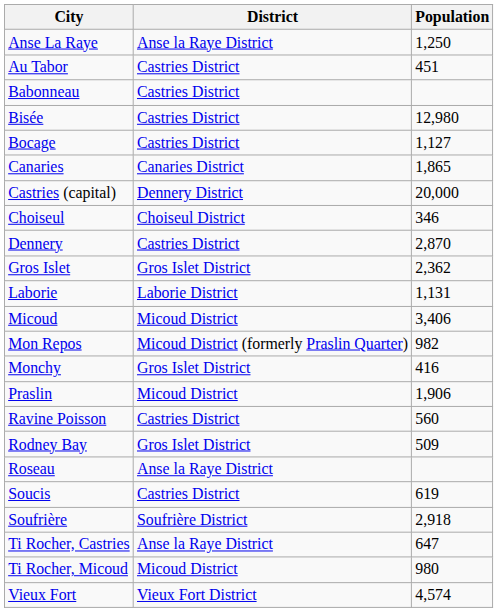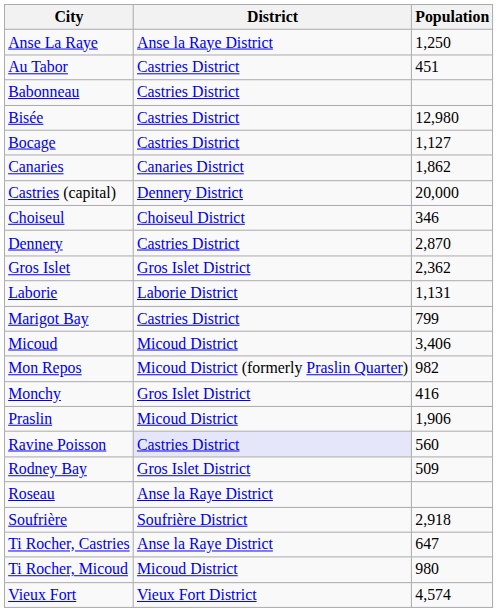 <table class="wikitable sortable">
 <tr>
 <th>City</th>
 <th>District</th>
 <th>Population</th>
 </tr>
 <tr>
 <td><a href='#'>Anse La Raye</a></td>
 <td><a href='#'>Anse la Raye District</a><br></td>
 <td>1,250</td>
 </tr>
 <tr>
 <td><a href='#'>Au Tabor</a></td>
 <td><a href='#'>Castries District</a><br></td>
 <td>451</td>
 </tr>
 <tr>
 <td><a href='#'>Babonneau</a></td>
 <td><a href='#'>Castries District</a><br></td>
 </tr>
 <tr>
 <td><a href='#'>Bisée</a></td>
 <td><a href='#'>Castries District</a><br></td>
 <td>12,980</td>
 </tr>
 <tr>
 <td><a href='#'>Bocage</a></td>
 <td><a href='#'>Castries District</a><br></td>
 <td>1,127</td>
 </tr>
 <tr>
 <td><a href='#'>Canaries</a></td>
 <td><a href='#'>Canaries District</a><br></td>
-<td>1,865</td>
+<td>1,862</td>
 </tr>
 <tr>
 <td><a href='#'>Castries</a> (capital)</td>
 <td><a href='#'>Dennery District</a><br></td>
 <td>20,000</td>
 </tr>
 <tr>
 <td><a href='#'>Choiseul</a></td>
 <td><a href='#'>Choiseul District</a><br></td>
 <td>346</td>
 </tr>
 <tr>
 <td><a href='#'>Dennery</a></td>
 <td><a href='#'>Castries District</a><br></td>
 <td>2,870</td>
 </tr>
 <tr>
 <td><a href='#'>Gros Islet</a></td>
 <td><a href='#'>Gros Islet District</a></td>
 <td>2,362</td>
 </tr>
 <tr>
 <td><a href='#'>Laborie</a></td>
 <td><a href='#'>Laborie District</a><br></td>
 <td>1,131</td>
 </tr>
 <tr>
+<td><a href='#'>Marigot Bay</a></td>
+<td><a href='#'>Castries District</a><br></td>
+<td>799</td>
+</tr>
+<tr>
 <td><a href='#'>Micoud</a></td>
 <td><a href='#'>Micoud District</a></td>
 <td>3,406</td>
 </tr>
 <tr>
 <td><a href='#'>Mon Repos</a></td>
 <td><a href='#'>Micoud District</a> (formerly <a href='#'>Praslin Quarter</a>)<br></td>
 <td>982</td>
 </tr>
 <tr>
 <td><a href='#'>Monchy</a></td>
 <td><a href='#'>Gros Islet District</a><br></td>
 <td>416</td>
 </tr>
 <tr>
 <td><a href='#'>Praslin</a></td>
 <td><a href='#'>Micoud District</a><br></td>
 <td>1,906</td>
 </tr>
 <tr>
 <td><a href='#'>Ravine Poisson</a></td>
-<td><a href='#'>Castries District</a><br></td>
+<td style="background: lavender;"><a href='#'>Castries District</a><br></td>
 <td>560</td>
 </tr>
 <tr>
 <td><a href='#'>Rodney Bay</a></td>
 <td><a href='#'>Gros Islet District</a><br></td>
 <td>509</td>
 </tr>
 <tr>
 <td><a href='#'>Roseau</a></td>
 <td><a href='#'>Anse la Raye District</a><br></td>
 <td></td>
-</tr>
-<tr>
-<td><a href='#'>Soucis</a></td>
-<td><a href='#'>Castries District</a><br></td>
-<td>619</td>
 </tr>
 <tr>
 <td><a href='#'>Soufrière</a></td>
 <td><a href='#'>Soufrière District</a><br></td>
 <td>2,918</td>
 </tr>
 <tr>
 <td><a href='#'>Ti Rocher, Castries</a></td>
 <td><a href='#'>Anse la Raye District</a><br></td>
 <td>647</td>
 </tr>
 <tr>
 <td><a href='#'>Ti Rocher, Micoud</a></td>
 <td><a href='#'>Micoud District</a><br></td>
 <td>980</td>
 </tr>
 <tr>
 <td><a href='#'>Vieux Fort</a></td>
 <td><a href='#'>Vieux Fort District</a><br></td>
 <td>4,574</td>
 </tr>
 </table>
